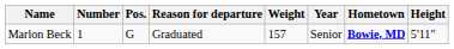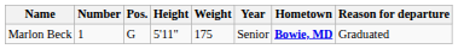 <table class="wikitable sortable" border="1">
 <tr>
 <th>Name</th>
 <th>Number</th>
 <th>Pos.</th>
-<th class="unsortable">Reason for departure</th>
+<th>Height</th>
 <th>Weight</th>
 <th>Year</th>
 <th>Hometown</th>
-<th>Height</th>
+<th class="unsortable">Reason for departure</th>
 </tr>
 <tr>
 <td>Marlon Beck</td>
 <td>1</td>
 <td>G</td>
-<td>Graduated</td>
-<td>157</td>
+<td>5'11"</td>
+<td>175</td>
 <td>Senior</td>
 <td><strong><a href='#'>Bowie, MD</a></strong></td>
-<td>5'11"</td>
+<td>Graduated</td>
 </tr>
 </table>
